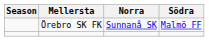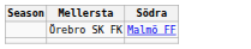 <table class="wikitable sortable plainrowheaders" style="text-align: center;">
 <tr>
 <th>Season</th>
 <th>Mellersta</th>
-<th>Norra</th>
 <th>Södra</th>
 </tr>
 <tr>
 <td></td>
 <td>Örebro SK FK</td>
-<td><a href='#'>Sunnanå SK</a></td>
 <td><a href='#'>Malmö FF</a></td>
 </tr>
 <tr>
 <td></td>
 <td></td>
 <td></td>
-<td></td>
 </tr>
 </table>
